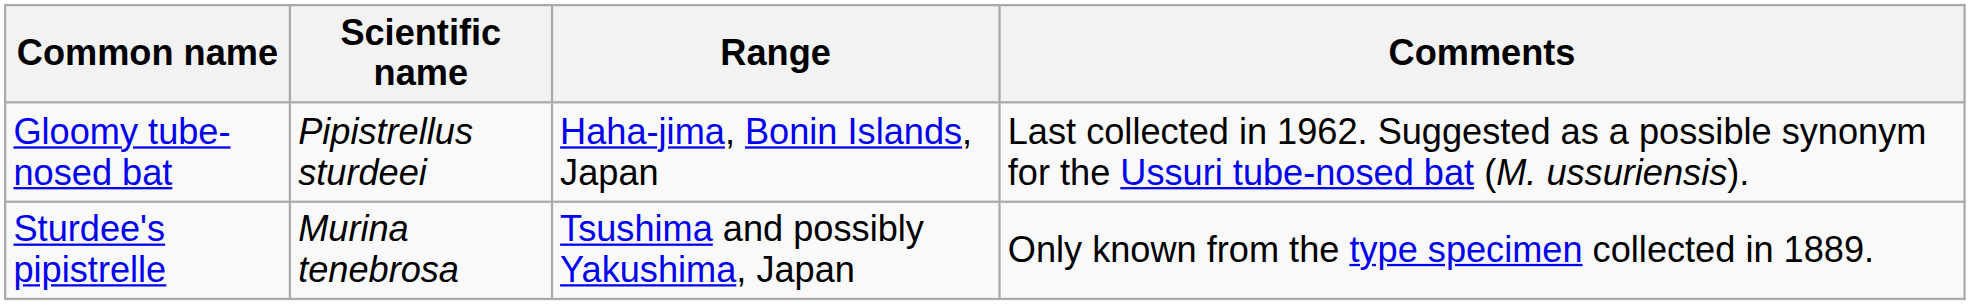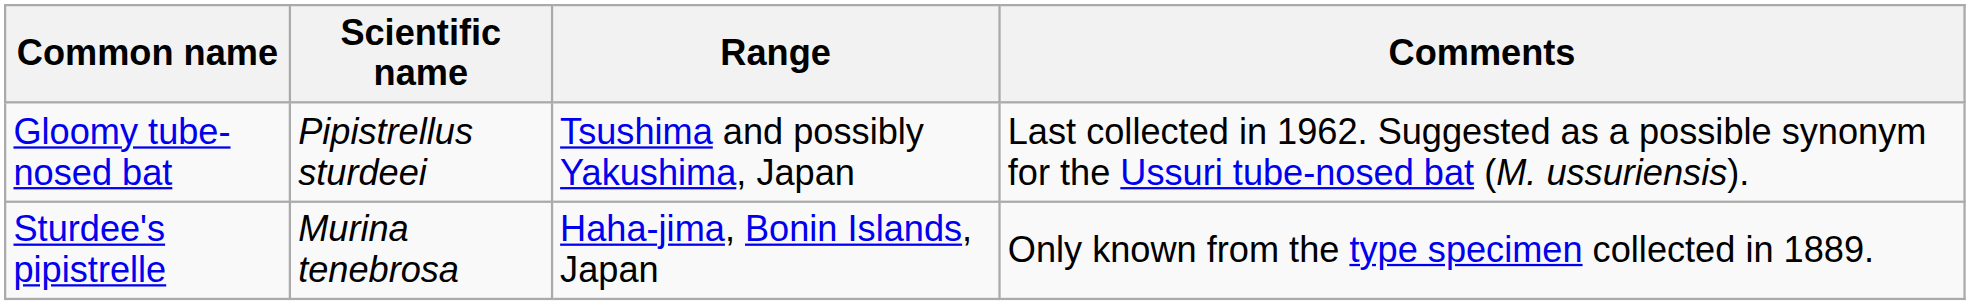 <table class="wikitable sortable">
 <tr>
 <th>Common name</th>
 <th>Scientific name</th>
 <th>Range</th>
 <th class="unsortable">Comments</th>
 </tr>
 <tr>
 <td><a href='#'>Gloomy tube-nosed bat</a></td>
 <td><em>Pipistrellus sturdeei</em></td>
-<td><a href='#'>Haha-jima</a>, <a href='#'>Bonin Islands</a>, Japan</td>
+<td><a href='#'>Tsushima</a> and possibly <a href='#'>Yakushima</a>, Japan</td>
 <td>Last collected in 1962. Suggested as a possible synonym for the <a href='#'>Ussuri tube-nosed bat</a> (<em>M. ussuriensis</em>).</td>
 </tr>
 <tr>
 <td><a href='#'>Sturdee's pipistrelle</a></td>
 <td><em>Murina tenebrosa</em></td>
-<td><a href='#'>Tsushima</a> and possibly <a href='#'>Yakushima</a>, Japan</td>
+<td><a href='#'>Haha-jima</a>, <a href='#'>Bonin Islands</a>, Japan</td>
 <td>Only known from the <a href='#'>type specimen</a> collected in 1889.</td>
 </tr>
 </table>
